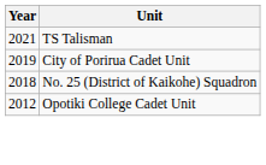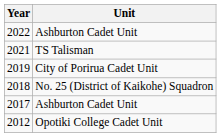 <table class="wikitable sortable mw-collapsible">
 <tr>
 <th>Year</th>
 <th>Unit</th>
+</tr>
+<tr>
+<td>2022</td>
+<td>Ashburton Cadet Unit</td>
 </tr>
 <tr>
 <td>2021</td>
 <td>TS Talisman</td>
 </tr>
 <tr>
 <td>2019</td>
 <td>City of Porirua Cadet Unit</td>
 </tr>
 <tr>
 <td>2018</td>
 <td>No. 25 (District of Kaikohe) Squadron</td>
 </tr>
 <tr>
+<td>2017</td>
+<td>Ashburton Cadet Unit</td>
+</tr>
+<tr>
 <td>2012</td>
 <td>Opotiki College Cadet Unit</td>
 </tr>
 </table>
